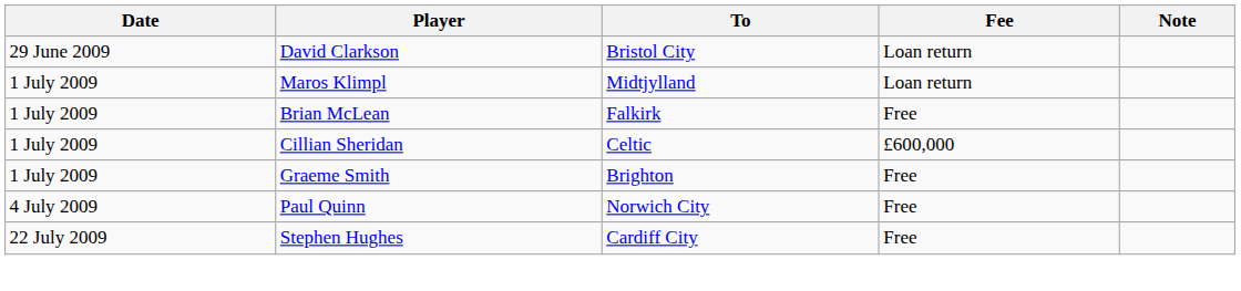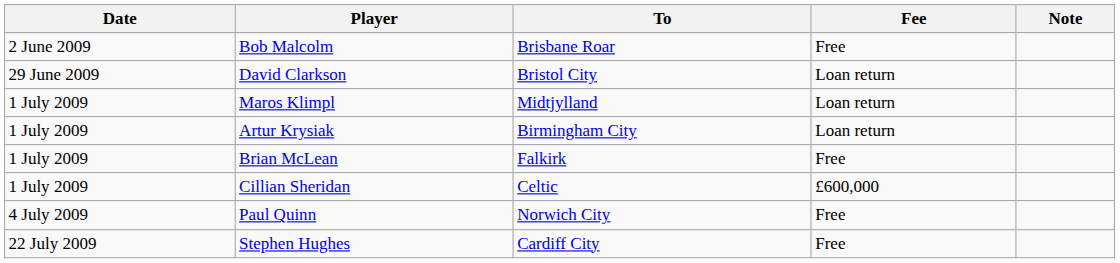 <table class="wikitable" style="font-size:95%; width:50%">
 <tr>
 <th>Date</th>
 <th>Player</th>
 <th>To</th>
 <th>Fee</th>
 <th>Note</th>
+</tr>
+<tr>
+<td>2 June 2009</td>
+<td> <a href='#'>Bob Malcolm</a></td>
+<td> <a href='#'>Brisbane Roar</a></td>
+<td>Free</td>
+<td></td>
 </tr>
 <tr>
 <td>29 June 2009</td>
 <td> <a href='#'>David Clarkson</a></td>
 <td> <a href='#'>Bristol City</a></td>
 <td>Loan return</td>
 <td></td>
 </tr>
 <tr>
 <td>1 July 2009</td>
 <td> <a href='#'>Maros Klimpl</a></td>
 <td> <a href='#'>Midtjylland</a></td>
 <td>Loan return</td>
 </tr>
 <tr>
 <td>1 July 2009</td>
+<td> <a href='#'>Artur Krysiak</a></td>
+<td> <a href='#'>Birmingham City</a></td>
+<td>Loan return</td>
+<td></td>
+</tr>
+<tr>
+<td>1 July 2009</td>
 <td> <a href='#'>Brian McLean</a></td>
 <td> <a href='#'>Falkirk</a></td>
 <td>Free</td>
 <td></td>
 </tr>
 <tr>
 <td>1 July 2009</td>
 <td> <a href='#'>Cillian Sheridan</a></td>
 <td> <a href='#'>Celtic</a></td>
 <td>£600,000</td>
-<td></td>
-</tr>
-<tr>
-<td>1 July 2009</td>
-<td> <a href='#'>Graeme Smith</a></td>
-<td> <a href='#'>Brighton</a></td>
-<td>Free</td>
 <td></td>
 </tr>
 <tr>
 <td>4 July 2009</td>
 <td> <a href='#'>Paul Quinn</a></td>
 <td> <a href='#'>Norwich City</a></td>
 <td>Free</td>
 <td></td>
 </tr>
 <tr>
 <td>22 July 2009</td>
 <td> <a href='#'>Stephen Hughes</a></td>
 <td> <a href='#'>Cardiff City</a></td>
 <td>Free</td>
 <td></td>
 </tr>
 </table>
